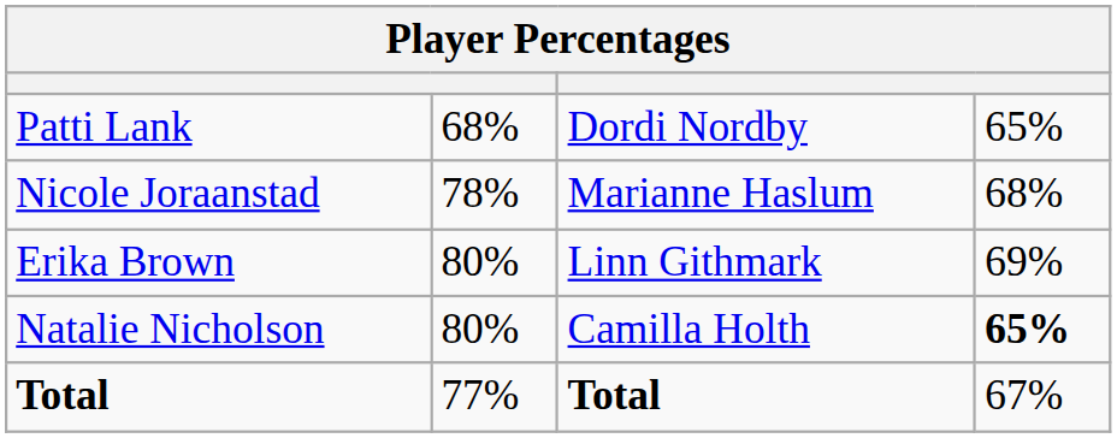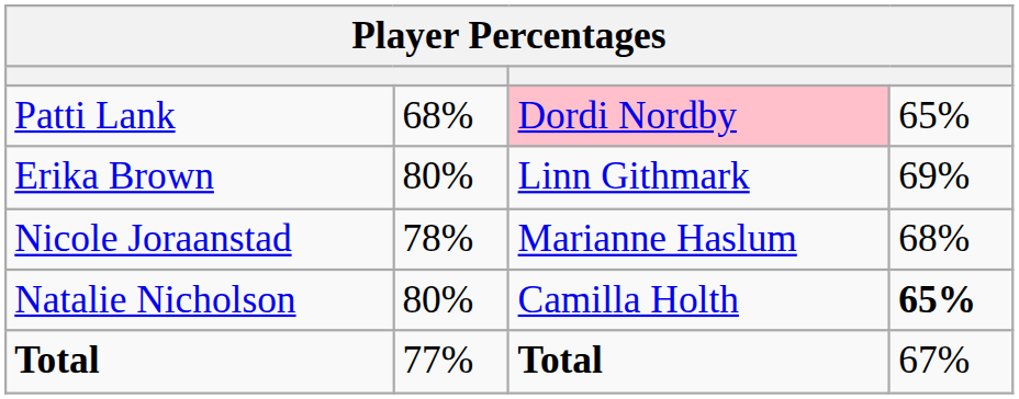 <table class="wikitable">
 <tr>
 <th colspan=4 width=400>Player Percentages</th>
 </tr>
 <tr>
 <th colspan=2 width=200></th>
 <th colspan=2 width=200></th>
 </tr>
 <tr>
 <td><a href='#'>Patti Lank</a></td>
 <td>68%</td>
-<td><a href='#'>Dordi Nordby</a></td>
+<td style="background: pink;"><a href='#'>Dordi Nordby</a></td>
 <td>65%</td>
+</tr>
+<tr>
+<td><a href='#'>Erika Brown</a></td>
+<td>80%</td>
+<td><a href='#'>Linn Githmark</a></td>
+<td>69%</td>
 </tr>
 <tr>
 <td><a href='#'>Nicole Joraanstad</a></td>
 <td>78%</td>
 <td><a href='#'>Marianne Haslum</a></td>
 <td>68%</td>
-</tr>
-<tr>
-<td><a href='#'>Erika Brown</a></td>
-<td>80%</td>
-<td><a href='#'>Linn Githmark</a></td>
-<td>69%</td>
 </tr>
 <tr>
 <td><a href='#'>Natalie Nicholson</a></td>
 <td>80%</td>
 <td><a href='#'>Camilla Holth</a></td>
 <td><strong>65%</strong></td>
 </tr>
 <tr>
 <td><strong>Total</strong></td>
 <td>77%</td>
 <td><strong>Total</strong></td>
 <td>67%</td>
 </tr>
 </table>
